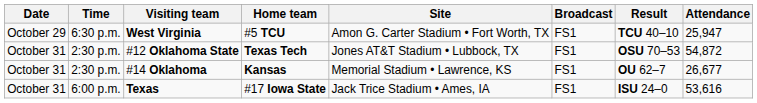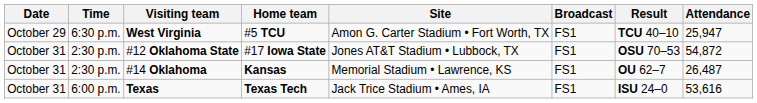 <table class="wikitable" style="font-size:95%;">
 <tr>
 <th>Date</th>
 <th>Time</th>
 <th>Visiting team</th>
 <th>Home team</th>
 <th>Site</th>
 <th>Broadcast</th>
 <th>Result</th>
 <th>Attendance</th>
 </tr>
 <tr bgcolor=>
 <td>October 29</td>
 <td>6:30 p.m.</td>
 <td><strong>West Virginia</strong></td>
 <td>#5 <strong>TCU</strong></td>
 <td>Amon G. Carter Stadium • Fort Worth, TX</td>
 <td>FS1</td>
 <td><strong>TCU</strong> 40–10</td>
 <td>25,947</td>
 </tr>
 <tr bgcolor=>
 <td>October 31</td>
 <td>2:30 p.m.</td>
 <td>#12 <strong>Oklahoma State</strong></td>
-<td><strong>Texas Tech</strong></td>
+<td>#17 <strong>Iowa State</strong></td>
 <td>Jones AT&T Stadium • Lubbock, TX</td>
 <td>FS1</td>
 <td><strong>OSU</strong> 70–53</td>
 <td>54,872</td>
 </tr>
 <tr bgcolor=>
 <td>October 31</td>
 <td>2:30 p.m.</td>
 <td>#14 <strong>Oklahoma</strong></td>
 <td><strong>Kansas</strong></td>
 <td>Memorial Stadium • Lawrence, KS</td>
 <td>FS1</td>
 <td><strong>OU</strong> 62–7</td>
-<td>26,677</td>
+<td>26,487</td>
 </tr>
 <tr bgcolor=>
 <td>October 31</td>
 <td>6:00 p.m.</td>
 <td><strong>Texas</strong></td>
-<td>#17 <strong>Iowa State</strong></td>
+<td><strong>Texas Tech</strong></td>
 <td>Jack Trice Stadium • Ames, IA</td>
 <td>FS1</td>
 <td><strong>ISU</strong> 24–0</td>
 <td>53,616</td>
 </tr>
 </table>
